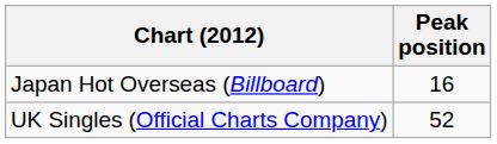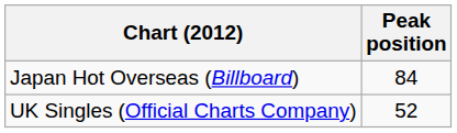 <table class="wikitable sortable">
 <tr>
 <th>Chart (2012)</th>
 <th>Peak<br>position</th>
 </tr>
 <tr>
 <td>Japan Hot Overseas (<em><a href='#'>Billboard</a></em>)</td>
-<td style="text-align:center">16</td>
+<td style="text-align:center">84</td>
 </tr>
 <tr>
 <td>UK Singles (<a href='#'>Official Charts Company</a>)</td>
 <td style="text-align:center;">52</td>
 </tr>
 </table>
